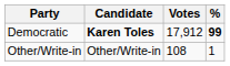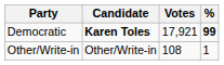 <table class="wikitable">
 <tr>
 <th>Party</th>
 <th>Candidate</th>
 <th>Votes</th>
 <th>%</th>
 </tr>
 <tr>
 <td>Democratic</td>
 <td><strong>Karen Toles</strong></td>
-<td>17,912</td>
+<td>17,921</td>
 <td><strong>99</strong></td>
 </tr>
 <tr>
 <td>Other/Write-in</td>
 <td>Other/Write-in</td>
 <td>108</td>
 <td>1</td>
 </tr>
 </table>
